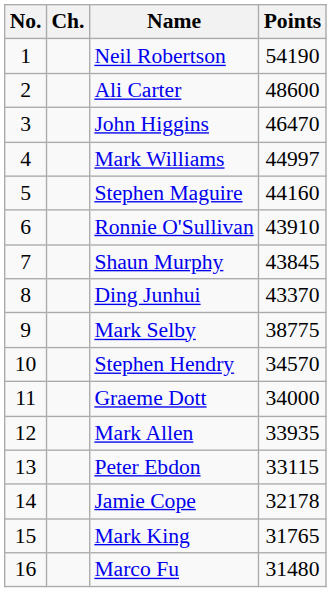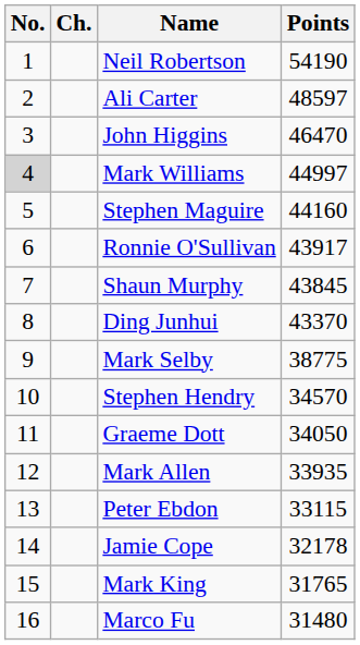 <table class="wikitable" style="text-align: center;">
 <tr>
 <th>No.</th>
 <th>Ch.</th>
 <th align="left">Name</th>
 <th>Points</th>
 </tr>
 <tr>
 <td>1</td>
 <td></td>
 <td style="text-align:left;"> <a href='#'>Neil Robertson</a></td>
 <td>54190</td>
 </tr>
 <tr>
 <td>2</td>
 <td></td>
 <td style="text-align:left;"> <a href='#'>Ali Carter</a></td>
-<td>48600</td>
+<td>48597</td>
 </tr>
 <tr>
 <td>3</td>
 <td></td>
 <td style="text-align:left;"> <a href='#'>John Higgins</a></td>
 <td>46470</td>
 </tr>
 <tr>
-<td>4</td>
+<td style="background: lightgrey;">4</td>
 <td></td>
 <td style="text-align:left;"> <a href='#'>Mark Williams</a></td>
 <td>44997</td>
 </tr>
 <tr>
 <td>5</td>
 <td></td>
 <td style="text-align:left;"> <a href='#'>Stephen Maguire</a></td>
 <td>44160</td>
 </tr>
 <tr>
 <td>6</td>
 <td></td>
 <td style="text-align:left;"> <a href='#'>Ronnie O'Sullivan</a></td>
-<td>43910</td>
+<td>43917</td>
 </tr>
 <tr>
 <td>7</td>
 <td></td>
 <td style="text-align:left;"> <a href='#'>Shaun Murphy</a></td>
 <td>43845</td>
 </tr>
 <tr>
 <td>8</td>
 <td></td>
 <td style="text-align:left;"> <a href='#'>Ding Junhui</a></td>
 <td>43370</td>
 </tr>
 <tr>
 <td>9</td>
 <td></td>
 <td style="text-align:left;"> <a href='#'>Mark Selby</a></td>
 <td>38775</td>
 </tr>
 <tr>
 <td>10</td>
 <td></td>
 <td style="text-align:left;"> <a href='#'>Stephen Hendry</a></td>
 <td>34570</td>
 </tr>
 <tr>
 <td>11</td>
 <td></td>
 <td style="text-align:left;"> <a href='#'>Graeme Dott</a></td>
-<td>34000</td>
+<td>34050</td>
 </tr>
 <tr>
 <td>12</td>
 <td></td>
 <td style="text-align:left;"> <a href='#'>Mark Allen</a></td>
 <td>33935</td>
 </tr>
 <tr>
 <td>13</td>
 <td></td>
 <td style="text-align:left;"> <a href='#'>Peter Ebdon</a></td>
 <td>33115</td>
 </tr>
 <tr>
 <td>14</td>
 <td></td>
 <td style="text-align:left;"> <a href='#'>Jamie Cope</a></td>
 <td>32178</td>
 </tr>
 <tr>
 <td>15</td>
 <td></td>
 <td style="text-align:left;"> <a href='#'>Mark King</a></td>
 <td>31765</td>
 </tr>
 <tr>
 <td>16</td>
 <td></td>
 <td style="text-align:left;"> <a href='#'>Marco Fu</a></td>
 <td>31480</td>
 </tr>
 </table>
